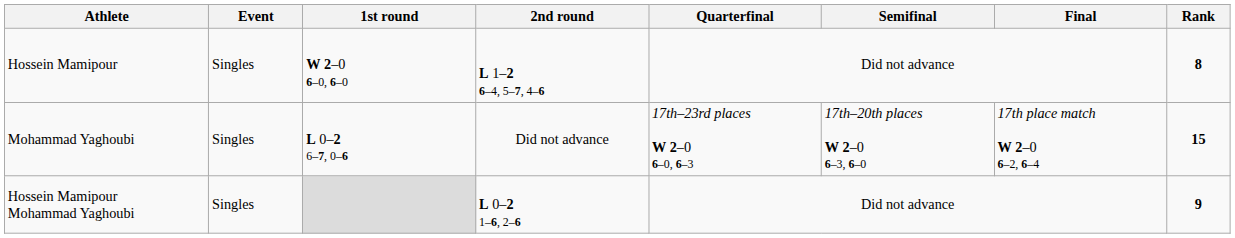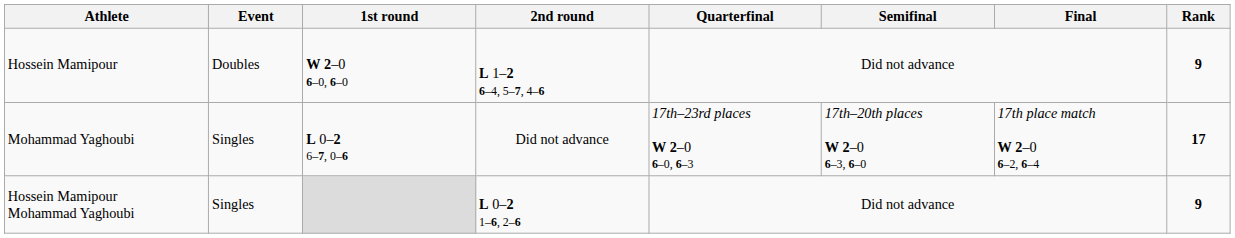 <table class="wikitable" width="98%" style="text-align:left; font-size:90%">
 <tr>
 <th width="13%">Athlete</th>
 <th width="6%">Event</th>
 <th width="11%">1st round</th>
 <th width="11%">2nd round</th>
 <th width="11%">Quarterfinal</th>
 <th width="11%">Semifinal</th>
 <th width="11%">Final</th>
 <th width="4%">Rank</th>
 </tr>
 <tr>
 <td>Hossein Mamipour</td>
-<td>Singles</td>
+<td>Doubles</td>
 <td><br><strong>W</strong> <strong>2</strong>–0<br><small><strong>6</strong>–0, <strong>6</strong>–0</small></td>
 <td><br><br><strong>L</strong> 1–<strong>2</strong><br><small><strong>6</strong>–4, 5–<strong>7</strong>, 4–<strong>6</strong></small></td>
 <td colspan=3 align=center>Did not advance</td>
-<td align="center"><strong>8</strong></td>
+<td align="center"><strong>9</strong></td>
 </tr>
 <tr>
 <td>Mohammad Yaghoubi</td>
 <td>Singles</td>
 <td><br><strong>L</strong> 0–<strong>2</strong><br><small>6–<strong>7</strong>, 0–<strong>6</strong></small></td>
 <td align=center>Did not advance</td>
 <td><em>17th–23rd places</em><br><br><strong>W</strong> <strong>2</strong>–0<br><small><strong>6</strong>–0, <strong>6</strong>–3</small></td>
 <td><em>17th–20th places</em><br><br><strong>W</strong> <strong>2</strong>–0<br><small><strong>6</strong>–3, <strong>6</strong>–0</small></td>
 <td><em>17th place match</em><br><br><strong>W</strong> <strong>2</strong>–0<br><small><strong>6</strong>–2, <strong>6</strong>–4</small></td>
-<td align="center"><strong>15</strong></td>
+<td align="center"><strong>17</strong></td>
 </tr>
 <tr>
 <td>Hossein Mamipour<br>Mohammad Yaghoubi</td>
 <td>Singles</td>
 <td bgcolor=#DCDCDC></td>
 <td><br><strong>L</strong> 0–<strong>2</strong><br><small>1–<strong>6</strong>, 2–<strong>6</strong></small></td>
 <td colspan=3 align=center>Did not advance</td>
 <td align="center"><strong>9</strong></td>
 </tr>
 </table>
